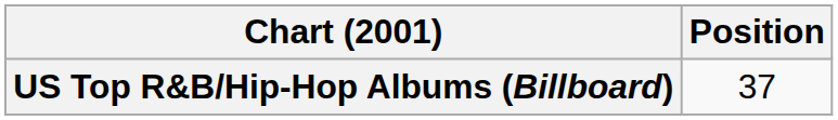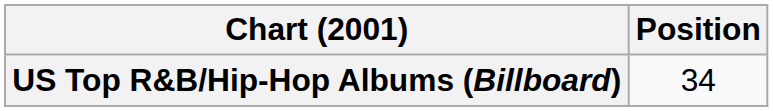 <table class="wikitable plainrowheaders" style="text-align:center">
 <tr>
 <th scope="col">Chart (2001)</th>
 <th scope="col">Position</th>
 </tr>
 <tr>
 <th scope="row">US Top R&B/Hip-Hop Albums (<em>Billboard</em>)</th>
-<td>37</td>
+<td>34</td>
 </tr>
 </table>
